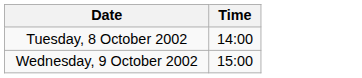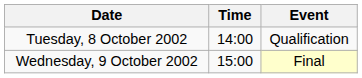 <table class = "wikitable" style="text-align:center;">
 <tr>
 <th width=220>Date</th>
 <th width=50>Time</th>
+<th width=100>Event</th>
 </tr>
 <tr>
 <td>Tuesday, 8 October 2002</td>
 <td>14:00</td>
+<td>Qualification</td>
 </tr>
 <tr>
 <td>Wednesday, 9 October 2002</td>
 <td>15:00</td>
+<td bgcolor=ffffcc>Final</td>
 </tr>
 </table>
